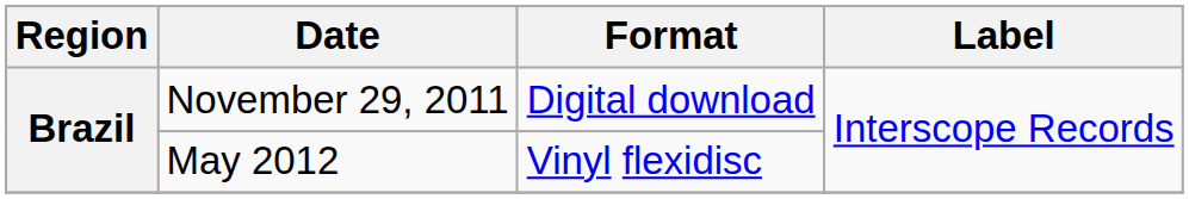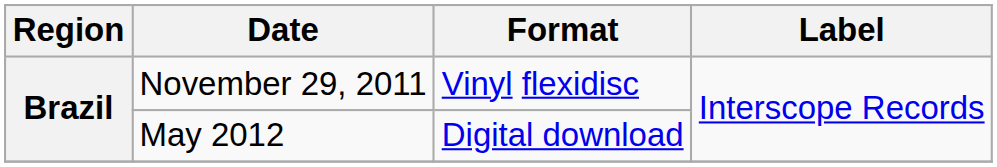 <table class="wikitable plainrowheaders">
 <tr>
 <th>Region</th>
 <th>Date</th>
 <th>Format</th>
 <th>Label</th>
 </tr>
 <tr>
 <th scope="row" rowspan="2">Brazil</th>
 <td>November 29, 2011</td>
-<td><a href='#'>Digital download</a></td>
+<td><a href='#'>Vinyl</a> <a href='#'>flexidisc</a></td>
 <td rowspan="2"><a href='#'>Interscope Records</a></td>
 </tr>
 <tr>
 <td>May 2012</td>
-<td><a href='#'>Vinyl</a> <a href='#'>flexidisc</a></td>
+<td><a href='#'>Digital download</a></td>
 </tr>
 <tr>
 </tr>
 </table>
